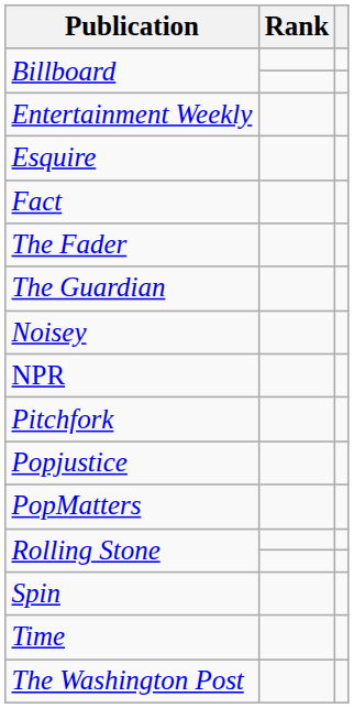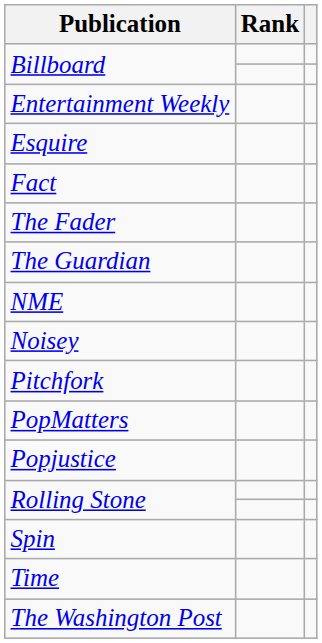 <table class="sortable wikitable">
 <tr>
 <th>Publication</th>
 <th>Rank</th>
 <th class="unsortable"></th>
 </tr>
 <tr>
 <td rowspan="2"><em><a href='#'>Billboard</a></em></td>
 <td></td>
 <td></td>
 </tr>
 <tr>
 <td></td>
 <td></td>
 </tr>
 <tr>
 <td><em><a href='#'>Entertainment Weekly</a></em></td>
 <td></td>
 <td></td>
 </tr>
 <tr>
 <td><em><a href='#'>Esquire</a></em></td>
 <td></td>
 <td></td>
 </tr>
 <tr>
 <td><em><a href='#'>Fact</a></em></td>
 <td></td>
 <td></td>
 </tr>
 <tr>
 <td><em><a href='#'>The Fader</a></em></td>
 <td></td>
 <td></td>
 </tr>
 <tr>
 <td><em><a href='#'>The Guardian</a></em></td>
 <td></td>
 <td></td>
 </tr>
 <tr>
-<td><em><a href='#'>Noisey</a></em></td>
+<td><em><a href='#'>NME</a></em></td>
 <td></td>
 <td></td>
 </tr>
 <tr>
-<td><a href='#'>NPR</a></td>
+<td><em><a href='#'>Noisey</a></em></td>
 <td></td>
 <td></td>
 </tr>
 <tr>
 <td><em><a href='#'>Pitchfork</a></em></td>
 <td></td>
 <td></td>
 </tr>
 <tr>
-<td><em><a href='#'>Popjustice</a></em></td>
+<td><em><a href='#'>PopMatters</a></em></td>
 <td></td>
 <td></td>
 </tr>
 <tr>
-<td><em><a href='#'>PopMatters</a></em></td>
+<td><em><a href='#'>Popjustice</a></em></td>
 <td></td>
 <td></td>
 </tr>
 <tr>
 <td rowspan="2"><em><a href='#'>Rolling Stone</a></em></td>
 <td></td>
 <td></td>
 </tr>
 <tr>
 <td></td>
 <td></td>
 </tr>
 <tr>
 <td><em><a href='#'>Spin</a></em></td>
 <td></td>
 <td></td>
 </tr>
 <tr>
 <td><em><a href='#'>Time</a></em></td>
 <td></td>
 <td></td>
 </tr>
 <tr>
 <td><em><a href='#'>The Washington Post</a></em></td>
 <td></td>
 <td></td>
 </tr>
 </table>
